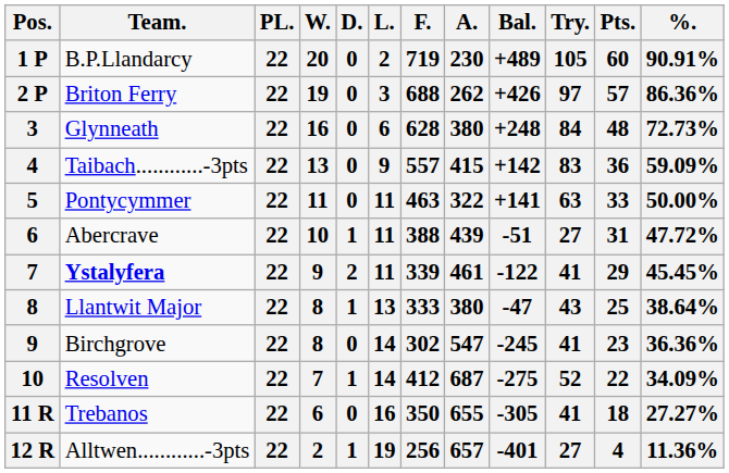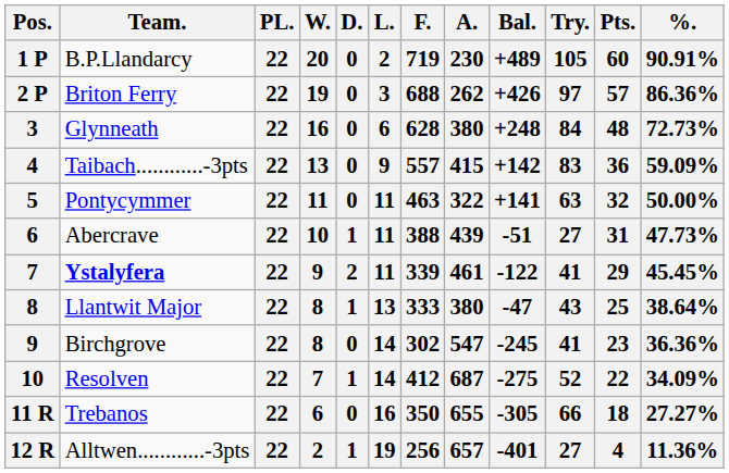 <table class="wikitable">
 <tr>
 <th>Pos.</th>
 <th>Team.</th>
 <th>PL.</th>
 <th>W.</th>
 <th>D.</th>
 <th>L.</th>
 <th>F.</th>
 <th>A.</th>
 <th>Bal.</th>
 <th>Try.</th>
 <th>Pts.</th>
 <th>%.</th>
 </tr>
 <tr>
 <th>1 P</th>
 <td>B.P.Llandarcy</td>
 <th>22</th>
 <th>20</th>
 <th>0</th>
 <th>2</th>
 <th>719</th>
 <th>230</th>
 <th>+489</th>
 <th>105</th>
 <th>60</th>
 <th>90.91%</th>
 </tr>
 <tr>
 <th>2 P</th>
 <td><a href='#'>Briton Ferry</a></td>
 <th>22</th>
 <th>19</th>
 <th>0</th>
 <th>3</th>
 <th>688</th>
 <th>262</th>
 <th>+426</th>
 <th>97</th>
 <th>57</th>
 <th>86.36%</th>
 </tr>
 <tr>
 <th>3</th>
 <td><a href='#'>Glynneath</a></td>
 <th>22</th>
 <th>16</th>
 <th>0</th>
 <th>6</th>
 <th>628</th>
 <th>380</th>
 <th>+248</th>
 <th>84</th>
 <th>48</th>
 <th>72.73%</th>
 </tr>
 <tr>
 <th>4</th>
 <td><a href='#'>Taibach</a>............-3pts</td>
 <th>22</th>
 <th>13</th>
 <th>0</th>
 <th>9</th>
 <th>557</th>
 <th>415</th>
 <th>+142</th>
 <th>83</th>
 <th>36</th>
 <th>59.09%</th>
 </tr>
 <tr>
 <th>5</th>
 <td><a href='#'>Pontycymmer</a></td>
 <th>22</th>
 <th>11</th>
 <th>0</th>
 <th>11</th>
 <th>463</th>
 <th>322</th>
 <th>+141</th>
 <th>63</th>
-<th>33</th>
+<th>32</th>
 <th>50.00%</th>
 </tr>
 <tr>
 <th>6</th>
 <td>Abercrave</td>
 <th>22</th>
 <th>10</th>
 <th>1</th>
 <th>11</th>
 <th>388</th>
 <th>439</th>
 <th>-51</th>
 <th>27</th>
 <th>31</th>
-<th>47.72%</th>
+<th>47.73%</th>
 </tr>
 <tr>
 <th>7</th>
 <td><strong><a href='#'>Ystalyfera</a></strong></td>
 <th>22</th>
 <th>9</th>
 <th>2</th>
 <th>11</th>
 <th>339</th>
 <th>461</th>
 <th>-122</th>
 <th>41</th>
 <th>29</th>
 <th>45.45%</th>
 </tr>
 <tr>
 <th>8</th>
 <td><a href='#'>Llantwit Major</a></td>
 <th>22</th>
 <th>8</th>
 <th>1</th>
 <th>13</th>
 <th>333</th>
 <th>380</th>
 <th>-47</th>
 <th>43</th>
 <th>25</th>
 <th>38.64%</th>
 </tr>
 <tr>
 <th>9</th>
 <td>Birchgrove</td>
 <th>22</th>
 <th>8</th>
 <th>0</th>
 <th>14</th>
 <th>302</th>
 <th>547</th>
 <th>-245</th>
 <th>41</th>
 <th>23</th>
 <th>36.36%</th>
 </tr>
 <tr>
 <th>10</th>
 <td><a href='#'>Resolven</a></td>
 <th>22</th>
 <th>7</th>
 <th>1</th>
 <th>14</th>
 <th>412</th>
 <th>687</th>
 <th>-275</th>
 <th>52</th>
 <th>22</th>
 <th>34.09%</th>
 </tr>
 <tr>
 <th>11 R</th>
 <td><a href='#'>Trebanos</a></td>
 <th>22</th>
 <th>6</th>
 <th>0</th>
 <th>16</th>
 <th>350</th>
 <th>655</th>
 <th>-305</th>
-<th>41</th>
+<th>66</th>
 <th>18</th>
 <th>27.27%</th>
 </tr>
 <tr>
 <th>12 R</th>
 <td>Alltwen............-3pts</td>
 <th>22</th>
 <th>2</th>
 <th>1</th>
 <th>19</th>
 <th>256</th>
 <th>657</th>
 <th>-401</th>
 <th>27</th>
 <th>4</th>
 <th>11.36%</th>
 </tr>
 </table>
